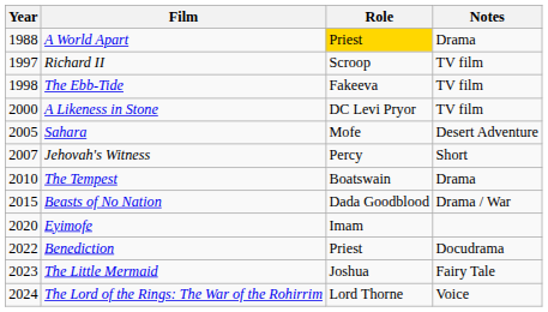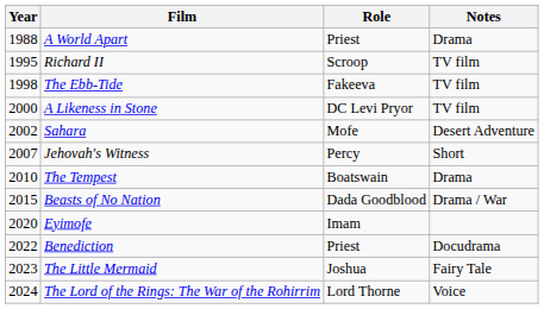 <table class="wikitable sortable">
 <tr>
 <th>Year</th>
 <th>Film</th>
 <th>Role</th>
 <th class="unsortable">Notes</th>
 </tr>
 <tr>
 <td>1988</td>
 <td><em><a href='#'>A World Apart</a></em></td>
-<td style="background: gold;">Priest </td>
+<td>Priest </td>
 <td>Drama</td>
 </tr>
 <tr>
-<td>1997</td>
+<td>1995</td>
 <td><em>Richard II</em></td>
 <td>Scroop </td>
 <td>TV film</td>
 </tr>
 <tr>
 <td>1998</td>
 <td><em><a href='#'>The Ebb-Tide</a></em></td>
 <td>Fakeeva</td>
 <td>TV film</td>
 </tr>
 <tr>
 <td>2000</td>
 <td><em><a href='#'>A Likeness in Stone</a></em></td>
 <td>DC Levi Pryor</td>
 <td>TV film</td>
 </tr>
 <tr>
-<td>2005</td>
+<td>2002</td>
 <td><em><a href='#'>Sahara</a></em></td>
 <td>Mofe</td>
 <td>Desert Adventure</td>
 </tr>
 <tr>
 <td>2007</td>
 <td><em>Jehovah's Witness</em></td>
 <td>Percy</td>
 <td>Short</td>
 </tr>
 <tr>
 <td>2010</td>
 <td><em><a href='#'>The Tempest</a></em></td>
 <td>Boatswain</td>
 <td>Drama</td>
 </tr>
 <tr>
 <td>2015</td>
 <td><em><a href='#'>Beasts of No Nation</a></em></td>
 <td>Dada Goodblood</td>
 <td>Drama / War</td>
 </tr>
 <tr>
 <td>2020</td>
 <td><em><a href='#'>Eyimofe</a></em></td>
 <td>Imam</td>
 <td></td>
 </tr>
 <tr>
 <td>2022</td>
 <td><em><a href='#'>Benediction</a></em></td>
 <td>Priest</td>
 <td>Docudrama</td>
 </tr>
 <tr>
 <td>2023</td>
 <td><em><a href='#'>The Little Mermaid</a></em></td>
 <td>Joshua</td>
 <td>Fairy Tale</td>
 </tr>
 <tr>
 <td>2024</td>
 <td><em><a href='#'>The Lord of the Rings: The War of the Rohirrim</a></em></td>
 <td>Lord Thorne</td>
 <td>Voice</td>
 </tr>
 </table>
